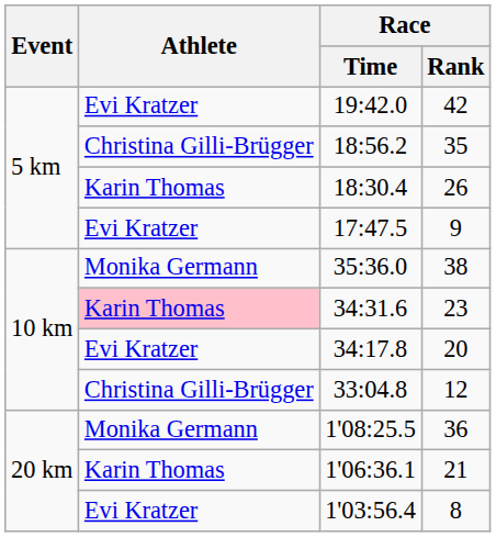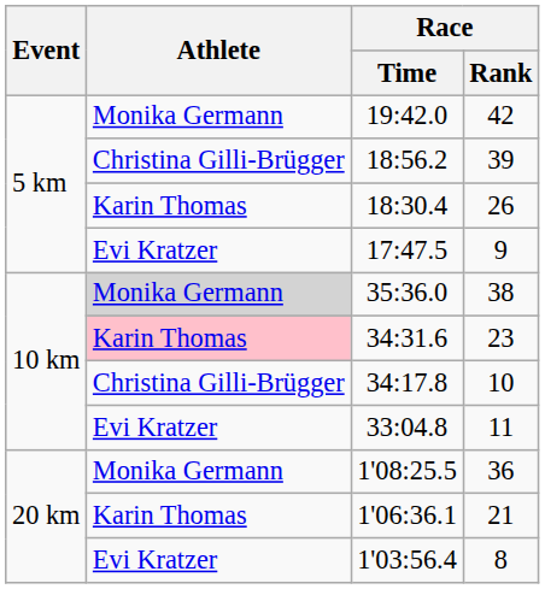 <table class="wikitable" border="1" style="font-size:90%">
 <tr>
 <th rowspan=2>Event</th>
 <th rowspan=2>Athlete</th>
 <th colspan=2>Race</th>
 </tr>
 <tr>
 <th>Time</th>
 <th>Rank</th>
 </tr>
 <tr>
 <td rowspan=4>5 km</td>
-<td><a href='#'>Evi Kratzer</a></td>
+<td><a href='#'>Monika Germann</a></td>
 <td align=center>19:42.0</td>
 <td align=center>42</td>
 </tr>
 <tr>
 <td><a href='#'>Christina Gilli-Brügger</a></td>
 <td align=center>18:56.2</td>
-<td align=center>35</td>
+<td align=center>39</td>
 </tr>
 <tr>
 <td><a href='#'>Karin Thomas</a></td>
 <td align=center>18:30.4</td>
 <td align=center>26</td>
 </tr>
 <tr>
 <td><a href='#'>Evi Kratzer</a></td>
 <td align=center>17:47.5</td>
 <td align=center>9</td>
 </tr>
 <tr>
 <td rowspan=4>10 km</td>
-<td><a href='#'>Monika Germann</a></td>
+<td style="background: lightgrey;"><a href='#'>Monika Germann</a></td>
 <td align=center>35:36.0</td>
 <td align=center>38</td>
 </tr>
 <tr>
 <td style="background: pink;"><a href='#'>Karin Thomas</a></td>
 <td align=center>34:31.6</td>
 <td align=center>23</td>
 </tr>
 <tr>
-<td><a href='#'>Evi Kratzer</a></td>
+<td><a href='#'>Christina Gilli-Brügger</a></td>
 <td align=center>34:17.8</td>
-<td align=center>20</td>
+<td align=center>10</td>
 </tr>
 <tr>
-<td><a href='#'>Christina Gilli-Brügger</a></td>
+<td><a href='#'>Evi Kratzer</a></td>
 <td align=center>33:04.8</td>
-<td align=center>12</td>
+<td align=center>11</td>
 </tr>
 <tr>
 <td rowspan=3>20 km</td>
 <td><a href='#'>Monika Germann</a></td>
 <td align=center>1'08:25.5</td>
 <td align=center>36</td>
 </tr>
 <tr>
 <td><a href='#'>Karin Thomas</a></td>
 <td align=center>1'06:36.1</td>
 <td align=center>21</td>
 </tr>
 <tr>
 <td><a href='#'>Evi Kratzer</a></td>
 <td align=center>1'03:56.4</td>
 <td align=center>8</td>
 </tr>
 </table>
